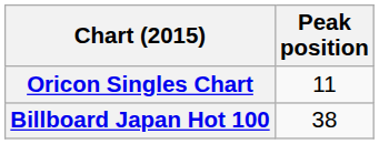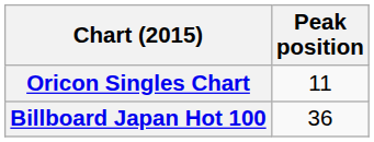 <table class="wikitable plainrowheaders" style="text-align:center">
 <tr>
 <th scope="col">Chart (2015)</th>
 <th scope="col">Peak<br>position</th>
 </tr>
 <tr>
 <th scope="row"><a href='#'>Oricon Singles Chart</a></th>
 <td>11</td>
 </tr>
 <tr>
 <th scope="row"><a href='#'>Billboard Japan Hot 100</a></th>
-<td>38</td>
+<td>36</td>
 </tr>
 </table>
